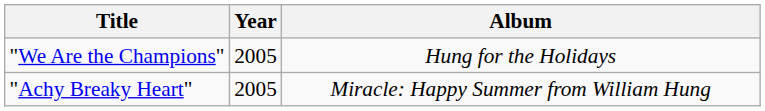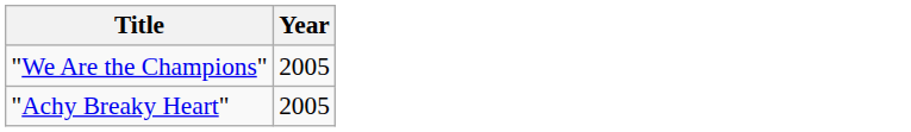 <table class="wikitable plainrowheaders" style="text-align:center;">
 <tr>
 <th scope="col">Title</th>
 <th scope="col">Year</th>
-<th scope="col" style="width:22em;">Album</th>
 </tr>
 <tr>
 <td align=left>"<a href='#'>We Are the Champions</a>"</td>
 <td align=center>2005</td>
-<td><em>Hung for the Holidays</em></td>
 </tr>
 <tr>
 <td align=left>"<a href='#'>Achy Breaky Heart</a>"</td>
 <td align=center>2005</td>
-<td><em>Miracle: Happy Summer from William Hung</em></td>
 </tr>
 </table>
